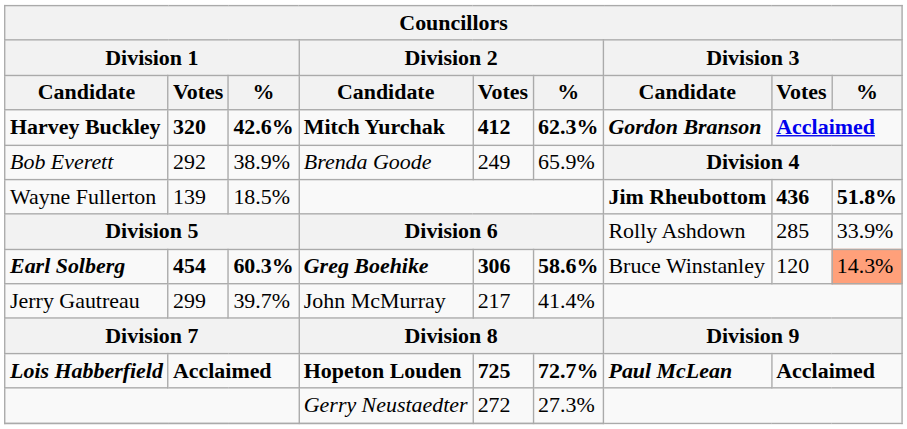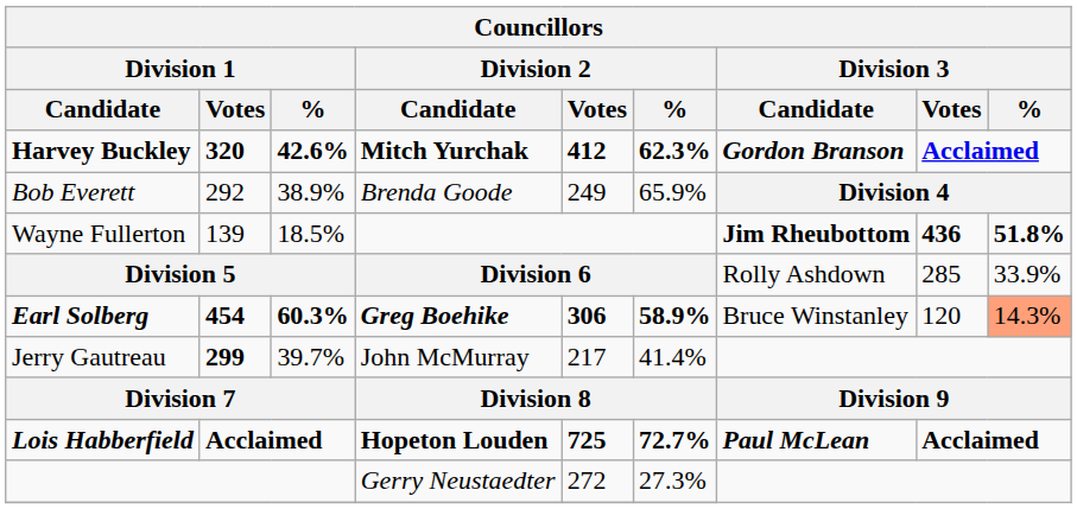 <table class="wikitable collapsible collapsed" align="right">
 <tr>
 <th colspan=9>Councillors</th>
 </tr>
 <tr>
 <th colspan=3>Division 1</th>
 <th colspan=3>Division 2</th>
 <th colspan=3>Division 3</th>
 </tr>
 <tr>
 <th>Candidate</th>
 <th>Votes</th>
 <th>%</th>
 <th>Candidate</th>
 <th>Votes</th>
 <th>%</th>
 <th>Candidate</th>
 <th>Votes</th>
 <th>%</th>
 </tr>
 <tr>
 <td><strong>Harvey Buckley</strong></td>
 <td><strong>320</strong></td>
 <td><strong>42.6%</strong></td>
 <td><strong>Mitch Yurchak</strong></td>
 <td><strong>412</strong></td>
 <td><strong>62.3%</strong></td>
 <td><strong><em>Gordon Branson</em></strong></td>
 <td colspan=2><strong><a href='#'>Acclaimed</a></strong></td>
 </tr>
 <tr>
 <td><em>Bob Everett</em></td>
 <td>292</td>
 <td>38.9%</td>
 <td><em>Brenda Goode</em></td>
 <td>249</td>
 <td>65.9%</td>
 <th colspan=3>Division 4</th>
 </tr>
 <tr>
 <td>Wayne Fullerton</td>
 <td>139</td>
 <td>18.5%</td>
 <td colspan=3></td>
 <td><strong>Jim Rheubottom</strong></td>
 <td><strong>436</strong></td>
 <td><strong>51.8%</strong></td>
 </tr>
 <tr>
 <th colspan=3>Division 5</th>
 <th colspan=3>Division 6</th>
 <td>Rolly Ashdown</td>
 <td>285</td>
 <td>33.9%</td>
 </tr>
 <tr>
 <td><strong><em>Earl Solberg</em></strong></td>
 <td><strong>454</strong></td>
 <td><strong>60.3%</strong></td>
 <td><strong><em>Greg Boehike</em></strong></td>
 <td><strong>306</strong></td>
-<td><strong>58.6%</strong></td>
+<td><strong>58.9%</strong></td>
 <td>Bruce Winstanley</td>
 <td>120</td>
 <td style="background: lightsalmon;">14.3%</td>
 </tr>
 <tr>
 <td>Jerry Gautreau</td>
-<td>299</td>
+<td><strong>299</strong></td>
 <td>39.7%</td>
 <td>John McMurray</td>
 <td>217</td>
 <td>41.4%</td>
 </tr>
 <tr>
 <th colspan=3>Division 7</th>
 <th colspan=3>Division 8</th>
 <th colspan=3>Division 9</th>
 </tr>
 <tr>
 <td><strong><em>Lois Habberfield</em></strong></td>
 <td colspan=2><strong>Acclaimed</strong></td>
 <td><strong>Hopeton Louden</strong></td>
 <td><strong>725</strong></td>
 <td><strong>72.7%</strong></td>
 <td><strong><em>Paul McLean</em></strong></td>
 <td colspan=2><strong>Acclaimed</strong></td>
 </tr>
 <tr>
 <td colspan=3></td>
 <td><em>Gerry Neustaedter</em></td>
 <td>272</td>
 <td>27.3%</td>
 </tr>
 <tr>
 </tr>
 </table>
